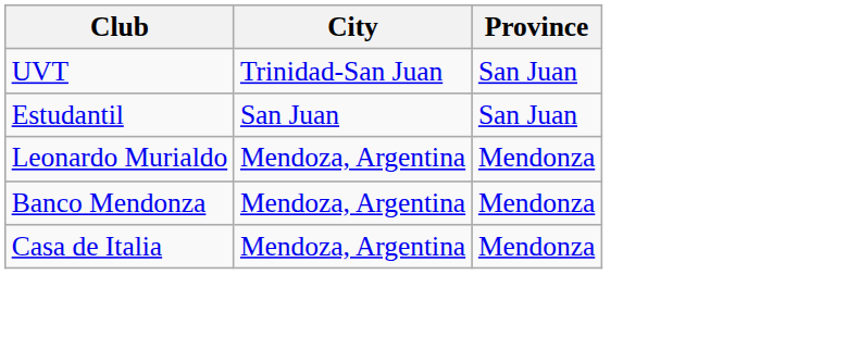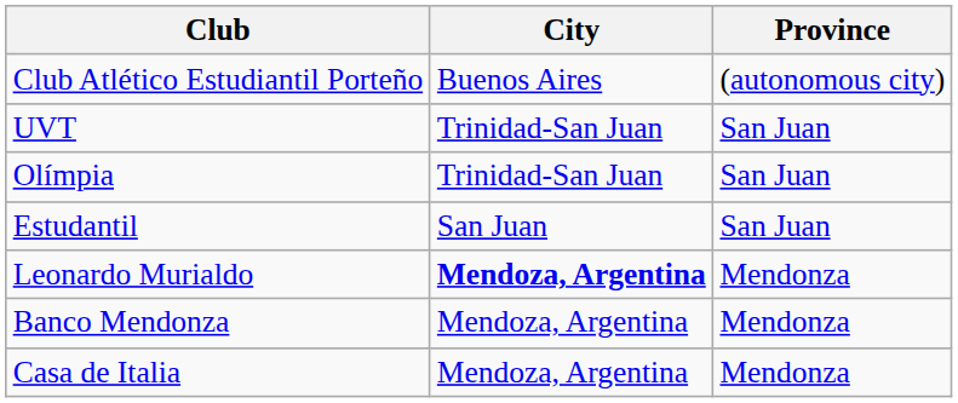 <table class="wikitable sortable">
 <tr>
 <th>Club</th>
 <th>City</th>
 <th>Province</th>
 </tr>
 <tr>
+<td><a href='#'>Club Atlético Estudiantil Porteño</a></td>
+<td><a href='#'>Buenos Aires</a></td>
+<td>(<a href='#'>autonomous city</a>)</td>
+</tr>
+<tr>
 <td><a href='#'>UVT</a></td>
+<td><a href='#'>Trinidad-San Juan</a></td>
+<td><a href='#'>San Juan</a></td>
+</tr>
+<tr>
+<td><a href='#'>Olímpia</a></td>
 <td><a href='#'>Trinidad-San Juan</a></td>
 <td><a href='#'>San Juan</a></td>
 </tr>
 <tr>
 <td><a href='#'>Estudantil</a></td>
 <td><a href='#'>San Juan</a></td>
 <td><a href='#'>San Juan</a></td>
 </tr>
 <tr>
 <td><a href='#'>Leonardo Murialdo</a></td>
-<td><a href='#'>Mendoza, Argentina</a></td>
+<td><strong><a href='#'>Mendoza, Argentina</a></strong></td>
 <td><a href='#'>Mendonza</a></td>
 </tr>
 <tr>
 <td><a href='#'>Banco Mendonza</a></td>
 <td><a href='#'>Mendoza, Argentina</a></td>
 <td><a href='#'>Mendonza</a></td>
 </tr>
 <tr>
 <td><a href='#'>Casa de Italia</a></td>
 <td><a href='#'>Mendoza, Argentina</a></td>
 <td><a href='#'>Mendonza</a></td>
 </tr>
 </table>
